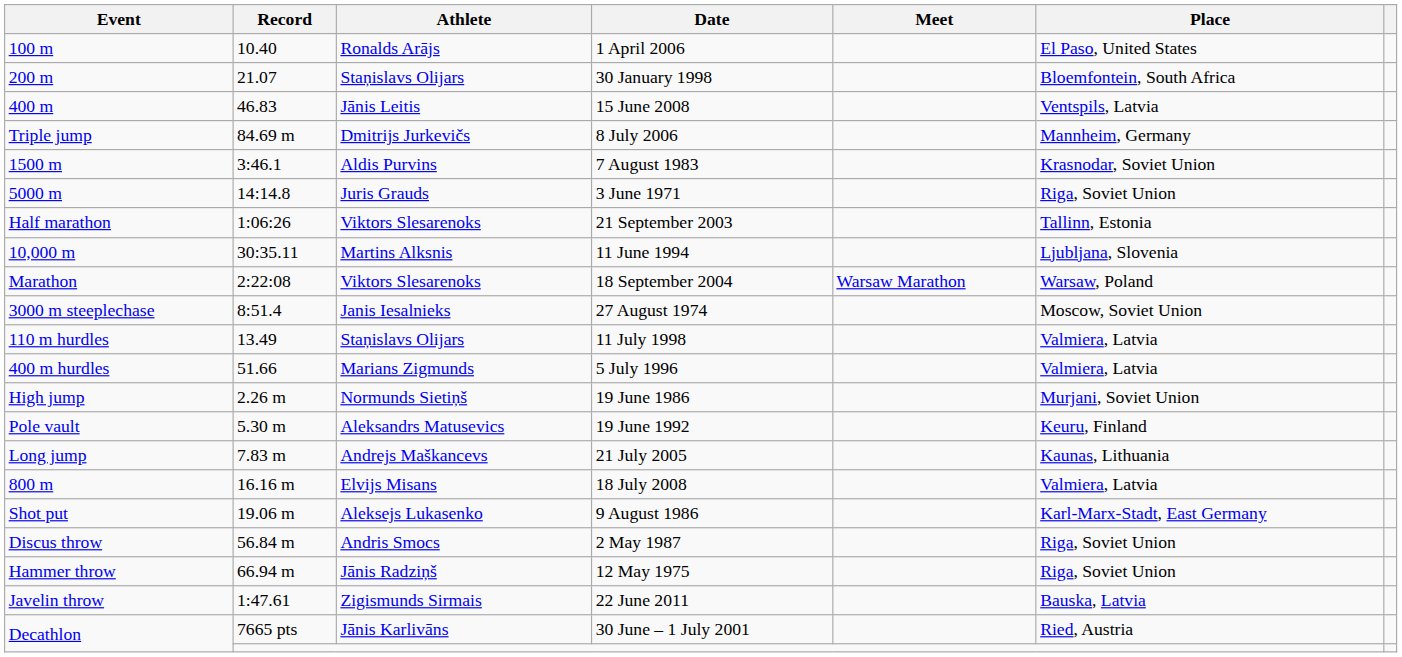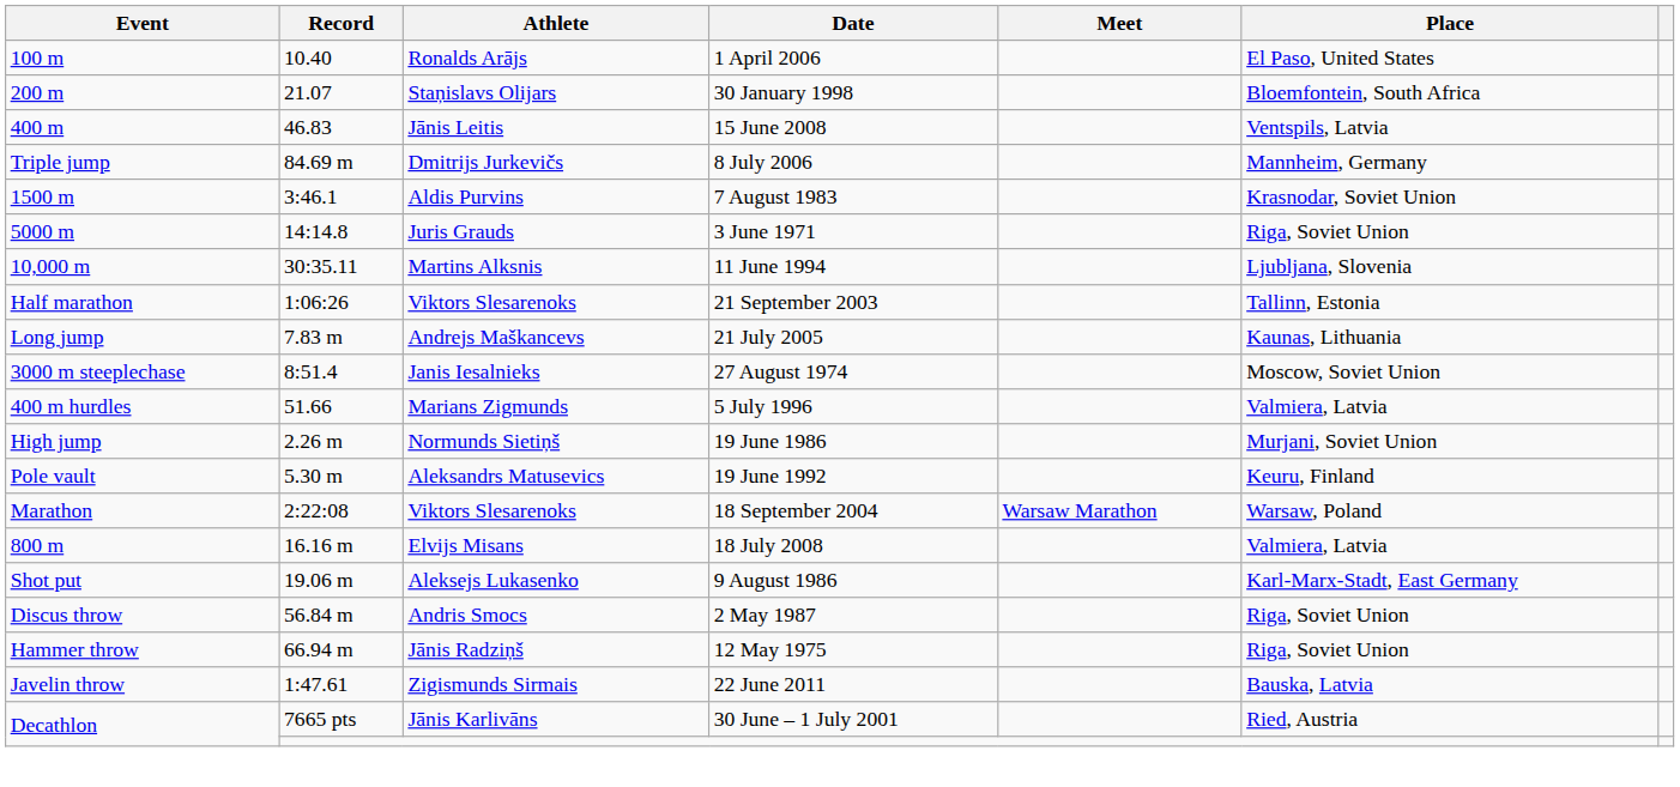 <table class="wikitable" style="font-size:95%; width: 95%;">
 <tr>
 <th>Event</th>
 <th>Record</th>
 <th>Athlete</th>
 <th>Date</th>
 <th>Meet</th>
 <th>Place</th>
 <th></th>
 </tr>
 <tr>
 <td><a href='#'>100 m</a></td>
 <td>10.40</td>
 <td><a href='#'>Ronalds Arājs</a></td>
 <td>1 April 2006</td>
 <td></td>
 <td><a href='#'>El Paso</a>, United States</td>
 <td></td>
 </tr>
 <tr>
 <td><a href='#'>200 m</a></td>
 <td>21.07</td>
 <td><a href='#'>Staņislavs Olijars</a></td>
 <td>30 January 1998</td>
 <td></td>
 <td><a href='#'>Bloemfontein</a>, South Africa</td>
 <td></td>
 </tr>
 <tr>
 <td><a href='#'>400 m</a></td>
 <td>46.83</td>
 <td><a href='#'>Jānis Leitis</a></td>
 <td>15 June 2008</td>
 <td></td>
 <td><a href='#'>Ventspils</a>, Latvia</td>
 <td></td>
 </tr>
 <tr>
 <td><a href='#'>Triple jump</a></td>
 <td>84.69 m</td>
 <td><a href='#'>Dmitrijs Jurkevičs</a></td>
 <td>8 July 2006</td>
 <td></td>
 <td><a href='#'>Mannheim</a>, Germany</td>
 <td></td>
 </tr>
 <tr>
 <td><a href='#'>1500 m</a></td>
 <td>3:46.1 </td>
 <td><a href='#'>Aldis Purvins</a></td>
 <td>7 August 1983</td>
 <td></td>
 <td><a href='#'>Krasnodar</a>, Soviet Union</td>
 <td></td>
 </tr>
 <tr>
 <td><a href='#'>5000 m</a></td>
 <td>14:14.8 </td>
 <td><a href='#'>Juris Grauds</a></td>
 <td>3 June 1971</td>
 <td></td>
 <td><a href='#'>Riga</a>, Soviet Union</td>
 <td></td>
 </tr>
 <tr>
+<td><a href='#'>10,000 m</a></td>
+<td>30:35.11</td>
+<td><a href='#'>Martins Alksnis</a></td>
+<td>11 June 1994</td>
+<td></td>
+<td><a href='#'>Ljubljana</a>, Slovenia</td>
+<td></td>
+</tr>
+<tr>
 <td><a href='#'>Half marathon</a></td>
 <td>1:06:26</td>
 <td><a href='#'>Viktors Slesarenoks</a></td>
 <td>21 September 2003</td>
 <td></td>
 <td><a href='#'>Tallinn</a>, Estonia</td>
 <td></td>
 </tr>
 <tr>
-<td><a href='#'>10,000 m</a></td>
-<td>30:35.11</td>
-<td><a href='#'>Martins Alksnis</a></td>
-<td>11 June 1994</td>
+<td><a href='#'>Long jump</a></td>
+<td>7.83 m </td>
+<td><a href='#'>Andrejs Maškancevs</a></td>
+<td>21 July 2005</td>
 <td></td>
-<td><a href='#'>Ljubljana</a>, Slovenia</td>
-<td></td>
-</tr>
-<tr>
-<td><a href='#'>Marathon</a></td>
-<td>2:22:08</td>
-<td><a href='#'>Viktors Slesarenoks</a></td>
-<td>18 September 2004</td>
-<td><a href='#'>Warsaw Marathon</a></td>
-<td><a href='#'>Warsaw</a>, Poland</td>
+<td> <a href='#'>Kaunas</a>, Lithuania</td>
 <td></td>
 </tr>
 <tr>
 <td><a href='#'>3000 m steeplechase</a></td>
 <td>8:51.4 </td>
 <td><a href='#'>Janis Iesalnieks</a></td>
 <td>27 August 1974</td>
 <td></td>
 <td>Moscow, Soviet Union</td>
-<td></td>
-</tr>
-<tr>
-<td><a href='#'>110 m hurdles</a></td>
-<td>13.49 </td>
-<td><a href='#'>Staņislavs Olijars</a></td>
-<td>11 July 1998</td>
-<td></td>
-<td><a href='#'>Valmiera</a>, Latvia</td>
 <td></td>
 </tr>
 <tr>
 <td><a href='#'>400 m hurdles</a></td>
 <td>51.66</td>
 <td><a href='#'>Marians Zigmunds</a></td>
 <td>5 July 1996</td>
 <td></td>
 <td><a href='#'>Valmiera</a>, Latvia</td>
 <td></td>
 </tr>
 <tr>
 <td><a href='#'>High jump</a></td>
 <td>2.26 m</td>
 <td><a href='#'>Normunds Sietiņš</a></td>
 <td>19 June 1986</td>
 <td></td>
 <td><a href='#'>Murjani</a>, Soviet Union</td>
 <td></td>
 </tr>
 <tr>
 <td><a href='#'>Pole vault</a></td>
 <td>5.30 m</td>
 <td><a href='#'>Aleksandrs Matusevics</a></td>
 <td>19 June 1992</td>
 <td></td>
 <td><a href='#'>Keuru</a>, Finland</td>
 <td></td>
 </tr>
 <tr>
-<td><a href='#'>Long jump</a></td>
-<td>7.83 m </td>
-<td><a href='#'>Andrejs Maškancevs</a></td>
-<td>21 July 2005</td>
-<td></td>
-<td> <a href='#'>Kaunas</a>, Lithuania</td>
+<td><a href='#'>Marathon</a></td>
+<td>2:22:08</td>
+<td><a href='#'>Viktors Slesarenoks</a></td>
+<td>18 September 2004</td>
+<td><a href='#'>Warsaw Marathon</a></td>
+<td><a href='#'>Warsaw</a>, Poland</td>
 <td></td>
 </tr>
 <tr>
 <td><a href='#'>800 m</a></td>
 <td>16.16 m </td>
 <td><a href='#'>Elvijs Misans</a></td>
 <td>18 July 2008</td>
 <td></td>
 <td> <a href='#'>Valmiera</a>, Latvia</td>
 <td></td>
 </tr>
 <tr>
 <td><a href='#'>Shot put</a></td>
 <td>19.06 m</td>
 <td><a href='#'>Aleksejs Lukasenko</a></td>
 <td>9 August 1986</td>
 <td></td>
 <td> <a href='#'>Karl-Marx-Stadt</a>, <a href='#'>East Germany</a></td>
 <td></td>
 </tr>
 <tr>
 <td><a href='#'>Discus throw</a></td>
 <td>56.84 m</td>
 <td><a href='#'>Andris Smocs</a></td>
 <td>2 May 1987</td>
 <td></td>
 <td> <a href='#'>Riga</a>, Soviet Union</td>
 <td></td>
 </tr>
 <tr>
 <td><a href='#'>Hammer throw</a></td>
 <td>66.94 m</td>
 <td><a href='#'>Jānis Radziņš</a></td>
 <td>12 May 1975</td>
 <td></td>
 <td> <a href='#'>Riga</a>, Soviet Union</td>
 <td></td>
 </tr>
 <tr>
 <td><a href='#'>Javelin throw</a></td>
 <td>1:47.61</td>
 <td><a href='#'>Zigismunds Sirmais</a></td>
 <td>22 June 2011</td>
 <td></td>
 <td> <a href='#'>Bauska</a>, <a href='#'>Latvia</a></td>
 <td></td>
 </tr>
 <tr>
 <td rowspan=2><a href='#'>Decathlon</a></td>
 <td>7665 pts</td>
 <td><a href='#'>Jānis Karlivāns</a></td>
 <td>30 June – 1 July 2001</td>
 <td></td>
 <td> <a href='#'>Ried</a>, Austria</td>
 <td></td>
 </tr>
 <tr>
 <td colspan=5></td>
 <td></td>
 </tr>
 </table>
